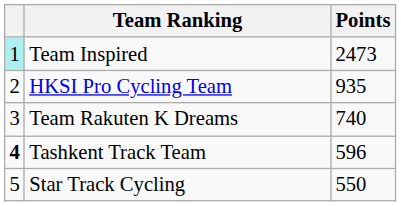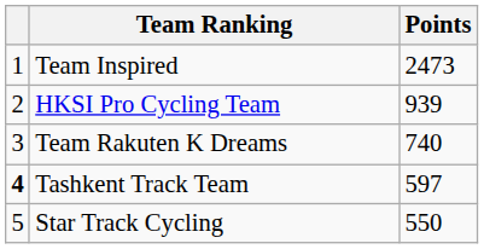 <table class="wikitable col3right">
 <tr>
 <th></th>
 <th style="width:230px; white-space:nowrap;">Team Ranking</th>
 <th style="width:20px;">Points</th>
 </tr>
 <tr>
-<td style="background: paleturquoise;">1</td>
+<td>1</td>
 <td> Team Inspired</td>
 <td>2473</td>
 </tr>
 <tr>
 <td>2</td>
 <td> <a href='#'>HKSI Pro Cycling Team</a></td>
-<td>935</td>
+<td>939</td>
 </tr>
 <tr>
 <td>3</td>
 <td> Team Rakuten K Dreams</td>
 <td>740</td>
 </tr>
 <tr>
 <td><strong>4</strong></td>
 <td> Tashkent Track Team</td>
-<td>596</td>
+<td>597</td>
 </tr>
 <tr>
 <td>5</td>
 <td> Star Track Cycling</td>
 <td>550</td>
 </tr>
 </table>
